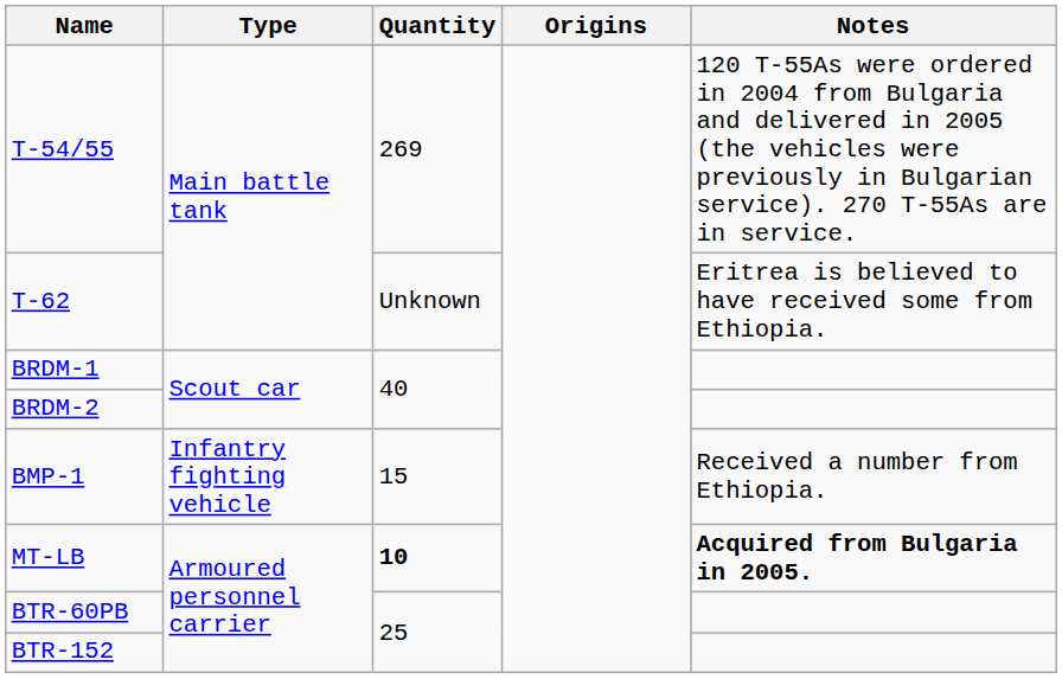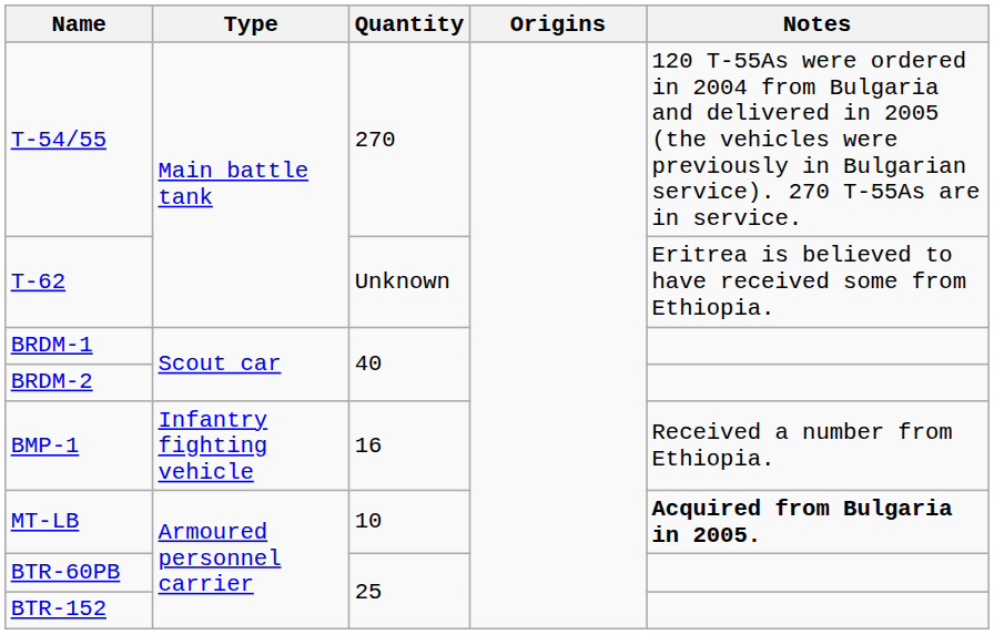 <table class="wikitable" style="width:90%;">
 <tr>
 <th style="width:15%;">Name</th>
 <th style="width:20%;">Type</th>
 <th style="width:12%;">Quantity</th>
 <th style="width:18%;">Origins</th>
 <th>Notes</th>
 </tr>
 <tr>
 <td><a href='#'>T-54/55</a></td>
 <td rowspan="2"><a href='#'>Main battle tank</a></td>
-<td>269</td>
+<td>270</td>
 <td rowspan="8"></td>
 <td>120 T-55As were ordered in 2004 from Bulgaria and delivered in 2005 (the vehicles were previously in Bulgarian service). 270 T-55As are in service.</td>
 </tr>
 <tr>
 <td><a href='#'>T-62</a> </td>
 <td>Unknown</td>
 <td>Eritrea is believed to have received some from Ethiopia.</td>
 </tr>
 <tr>
 <td><a href='#'>BRDM-1</a></td>
 <td rowspan="2"><a href='#'>Scout car</a></td>
 <td rowspan="2">40</td>
 <td></td>
 </tr>
 <tr>
 <td><a href='#'>BRDM-2</a></td>
 <td></td>
 </tr>
 <tr>
 <td><a href='#'>BMP-1</a></td>
 <td><a href='#'>Infantry fighting vehicle</a></td>
-<td>15</td>
+<td>16</td>
 <td>Received a number from Ethiopia.</td>
 </tr>
 <tr>
 <td><a href='#'>MT-LB</a></td>
 <td rowspan="3"><a href='#'>Armoured personnel carrier</a></td>
-<td><strong>10</strong></td>
+<td>10</td>
 <td><strong>Acquired from Bulgaria in 2005.</strong></td>
 </tr>
 <tr>
 <td><a href='#'>BTR-60PB</a></td>
 <td rowspan="2">25</td>
 <td></td>
 </tr>
 <tr>
 <td><a href='#'>BTR-152</a></td>
 <td></td>
 </tr>
 </table>
